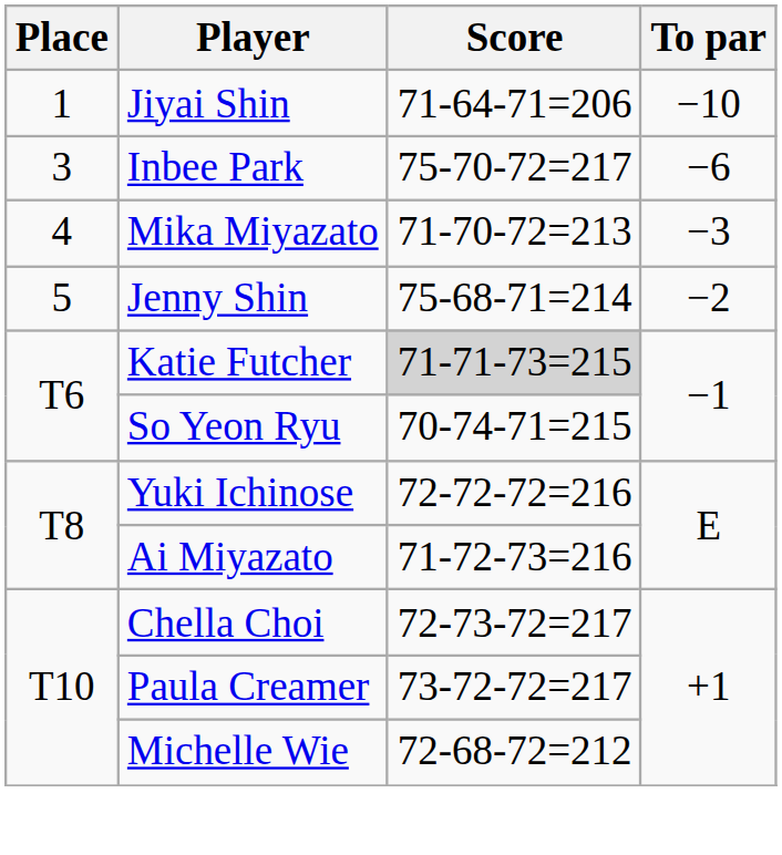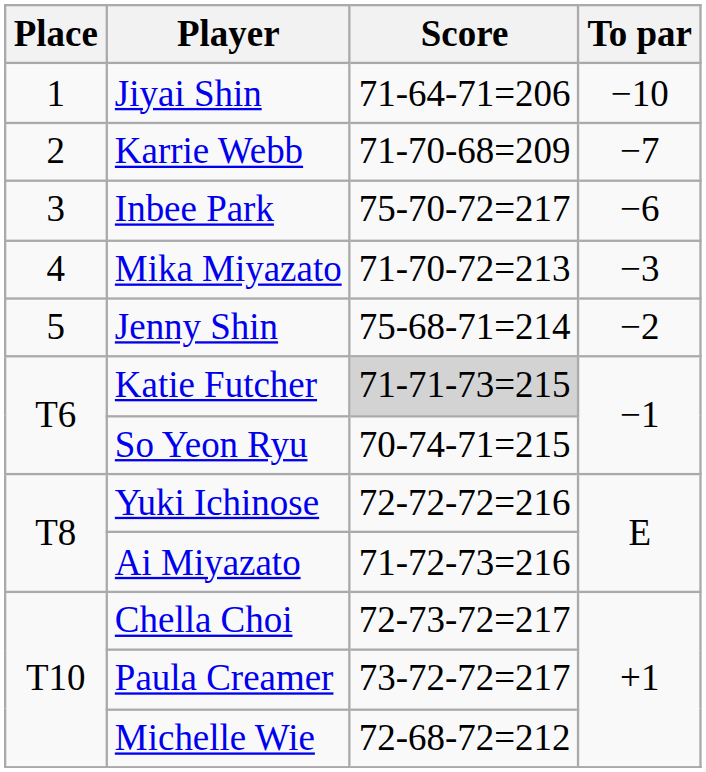 <table class="wikitable">
 <tr>
 <th>Place</th>
 <th>Player</th>
 <th>Score</th>
 <th>To par</th>
 </tr>
 <tr>
 <td align=center>1</td>
 <td> <a href='#'>Jiyai Shin</a></td>
 <td align=center>71-64-71=206</td>
 <td align=center>−10</td>
+</tr>
+<tr>
+<td align=center>2</td>
+<td> <a href='#'>Karrie Webb</a></td>
+<td align=center>71-70-68=209</td>
+<td align=center>−7</td>
 </tr>
 <tr>
 <td align=center>3</td>
 <td> <a href='#'>Inbee Park</a></td>
 <td align=center>75-70-72=217</td>
 <td align=center>−6</td>
 </tr>
 <tr>
 <td align=center>4</td>
 <td> <a href='#'>Mika Miyazato</a></td>
 <td align=center>71-70-72=213</td>
 <td align=center>−3</td>
 </tr>
 <tr>
 <td align=center>5</td>
 <td> <a href='#'>Jenny Shin</a></td>
 <td align=center>75-68-71=214</td>
 <td align=center>−2</td>
 </tr>
 <tr>
 <td rowspan=2 align=center>T6</td>
 <td> <a href='#'>Katie Futcher</a></td>
 <td align=center style="background: lightgrey;">71-71-73=215</td>
 <td rowspan=2 align=center>−1</td>
 </tr>
 <tr>
 <td> <a href='#'>So Yeon Ryu</a></td>
 <td align=center>70-74-71=215</td>
 </tr>
 <tr>
 <td rowspan=2 align=center>T8</td>
 <td> <a href='#'>Yuki Ichinose</a></td>
 <td align=center>72-72-72=216</td>
 <td rowspan=2 align=center>E</td>
 </tr>
 <tr>
 <td> <a href='#'>Ai Miyazato</a></td>
 <td align=center>71-72-73=216</td>
 </tr>
 <tr>
 <td rowspan=3 align=center>T10</td>
 <td> <a href='#'>Chella Choi</a></td>
 <td align=center>72-73-72=217</td>
 <td rowspan=3 align=center>+1</td>
 </tr>
 <tr>
 <td> <a href='#'>Paula Creamer</a></td>
 <td align=center>73-72-72=217</td>
 </tr>
 <tr>
 <td> <a href='#'>Michelle Wie</a></td>
 <td align=center>72-68-72=212</td>
 </tr>
 <tr>
 </tr>
 </table>
